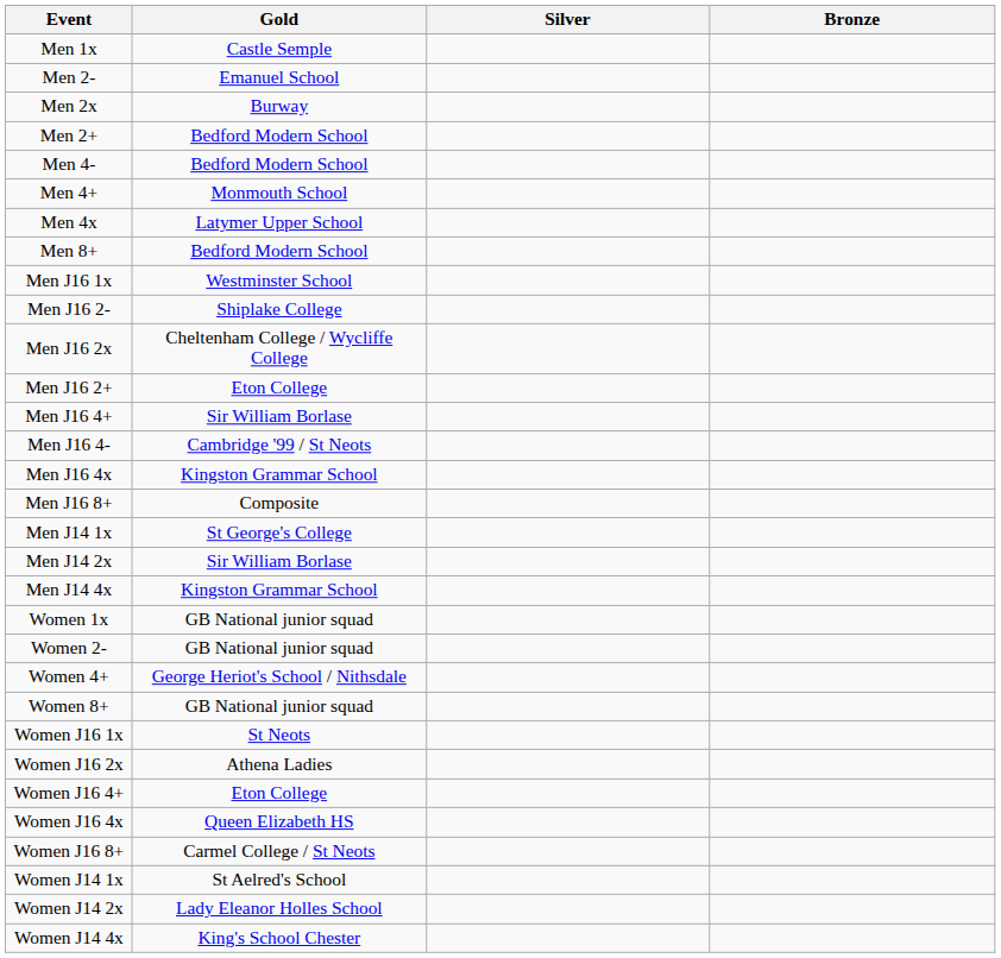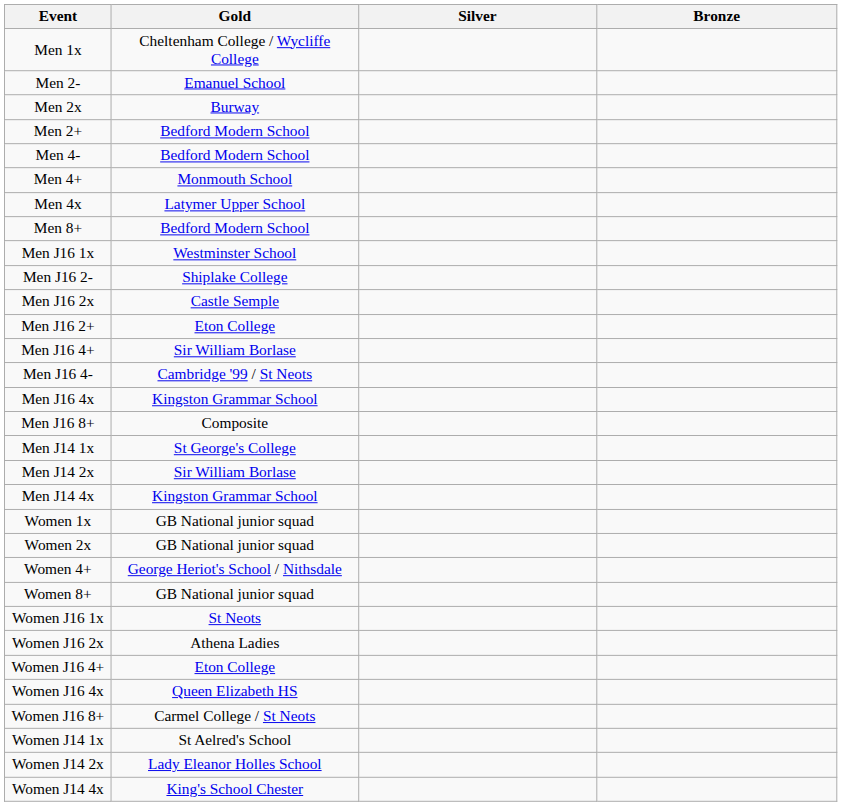 <table class="wikitable" style="text-align:center">
 <tr>
 <th width=120>Event</th>
 <th width=300>Gold</th>
 <th width=300>Silver</th>
 <th width=300>Bronze</th>
 </tr>
 <tr>
 <td>Men 1x</td>
-<td><a href='#'>Castle Semple</a></td>
+<td>Cheltenham College / <a href='#'>Wycliffe College</a></td>
 <td></td>
 <td></td>
 </tr>
 <tr>
 <td>Men 2-</td>
 <td><a href='#'>Emanuel School</a></td>
 <td></td>
 <td></td>
 </tr>
 <tr>
 <td>Men 2x</td>
 <td><a href='#'>Burway</a></td>
 <td></td>
 <td></td>
 </tr>
 <tr>
 <td>Men 2+</td>
 <td><a href='#'>Bedford Modern School</a></td>
 <td></td>
 <td></td>
 </tr>
 <tr>
 <td>Men 4-</td>
 <td><a href='#'>Bedford Modern School</a></td>
 <td></td>
 <td></td>
 </tr>
 <tr>
 <td>Men 4+</td>
 <td><a href='#'>Monmouth School</a></td>
 <td></td>
 <td></td>
 </tr>
 <tr>
 <td>Men 4x</td>
 <td><a href='#'>Latymer Upper School</a></td>
 <td></td>
 <td></td>
 </tr>
 <tr>
 <td>Men 8+</td>
 <td><a href='#'>Bedford Modern School</a></td>
 <td></td>
 <td></td>
 </tr>
 <tr>
 <td>Men J16 1x</td>
 <td><a href='#'>Westminster School</a></td>
 <td></td>
 <td></td>
 </tr>
 <tr>
 <td>Men J16 2-</td>
 <td><a href='#'>Shiplake College</a></td>
 <td></td>
 <td></td>
 </tr>
 <tr>
 <td>Men J16 2x</td>
-<td>Cheltenham College / <a href='#'>Wycliffe College</a></td>
+<td><a href='#'>Castle Semple</a></td>
 <td></td>
 <td></td>
 </tr>
 <tr>
 <td>Men J16 2+</td>
 <td><a href='#'>Eton College</a></td>
 <td></td>
 <td></td>
 </tr>
 <tr>
 <td>Men J16 4+</td>
 <td><a href='#'>Sir William Borlase</a></td>
 <td></td>
 <td></td>
 </tr>
 <tr>
 <td>Men J16 4-</td>
 <td><a href='#'>Cambridge '99</a> / <a href='#'>St Neots</a></td>
 <td></td>
 <td></td>
 </tr>
 <tr>
 <td>Men J16 4x</td>
 <td><a href='#'>Kingston Grammar School</a></td>
 <td></td>
 <td></td>
 </tr>
 <tr>
 <td>Men J16 8+</td>
 <td>Composite</td>
 <td></td>
 <td></td>
 </tr>
 <tr>
 <td>Men J14 1x</td>
 <td><a href='#'>St George's College</a></td>
 <td></td>
 <td></td>
 </tr>
 <tr>
 <td>Men J14 2x</td>
 <td><a href='#'>Sir William Borlase</a></td>
 <td></td>
 <td></td>
 </tr>
 <tr>
 <td>Men J14 4x</td>
 <td><a href='#'>Kingston Grammar School</a></td>
 <td></td>
 <td></td>
 </tr>
 <tr>
 <td>Women 1x</td>
 <td>GB National junior squad</td>
 <td></td>
 <td></td>
 </tr>
 <tr>
-<td>Women 2-</td>
+<td>Women 2x</td>
 <td>GB National junior squad</td>
 <td></td>
 <td></td>
 </tr>
 <tr>
 <td>Women 4+</td>
 <td><a href='#'>George Heriot's School</a> / <a href='#'>Nithsdale</a></td>
 <td></td>
 <td></td>
 </tr>
 <tr>
 <td>Women 8+</td>
 <td>GB National junior squad</td>
 <td></td>
 <td></td>
 </tr>
 <tr>
 <td>Women J16 1x</td>
 <td><a href='#'>St Neots</a></td>
 <td></td>
 <td></td>
 </tr>
 <tr>
 <td>Women J16 2x</td>
 <td>Athena Ladies</td>
 <td></td>
 <td></td>
 </tr>
 <tr>
 <td>Women J16 4+</td>
 <td><a href='#'>Eton College</a></td>
 <td></td>
 <td></td>
 </tr>
 <tr>
 <td>Women J16 4x</td>
 <td><a href='#'>Queen Elizabeth HS</a></td>
 <td></td>
 <td></td>
 </tr>
 <tr>
 <td>Women J16 8+</td>
 <td>Carmel College / <a href='#'>St Neots</a></td>
 <td></td>
 <td></td>
 </tr>
 <tr>
 <td>Women J14 1x</td>
 <td>St Aelred's School</td>
 <td></td>
 <td></td>
 </tr>
 <tr>
 <td>Women J14 2x</td>
 <td><a href='#'>Lady Eleanor Holles School</a></td>
 <td></td>
 <td></td>
 </tr>
 <tr>
 <td>Women J14 4x</td>
 <td><a href='#'>King's School Chester</a></td>
 <td></td>
 <td></td>
 </tr>
 </table>
